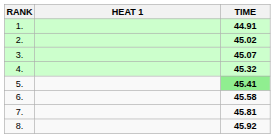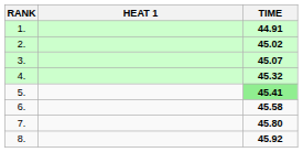 <table class="wikitable" style="border-collapse: collapse; font-size: 90%;">
 <tr>
 <th>RANK</th>
 <th style="width: 20em">HEAT 1</th>
 <th style="width: 5em">TIME</th>
 </tr>
 <tr style="background:#ccffcc;">
 <td align="center">1.</td>
 <td></td>
 <td align="center"><strong>44.91</strong></td>
 </tr>
 <tr style="background:#ccffcc;">
 <td align="center">2.</td>
 <td></td>
 <td align="center"><strong>45.02</strong></td>
 </tr>
 <tr style="background:#ccffcc;">
 <td align="center">3.</td>
 <td></td>
 <td align="center"><strong>45.07</strong></td>
 </tr>
 <tr style="background:#ccffcc;">
 <td align="center">4.</td>
 <td></td>
 <td align="center"><strong>45.32</strong></td>
 </tr>
 <tr>
 <td align="center">5.</td>
 <td></td>
 <td align="center" style="background: lightgreen;"><strong>45.41</strong></td>
 </tr>
 <tr>
 <td align="center">6.</td>
 <td></td>
 <td align="center"><strong>45.58</strong></td>
 </tr>
 <tr>
 <td align="center">7.</td>
 <td></td>
-<td align="center"><strong>45.81</strong></td>
+<td align="center"><strong>45.80</strong></td>
 </tr>
 <tr>
 <td align="center">8.</td>
 <td></td>
 <td align="center"><strong>45.92</strong></td>
 </tr>
 </table>
